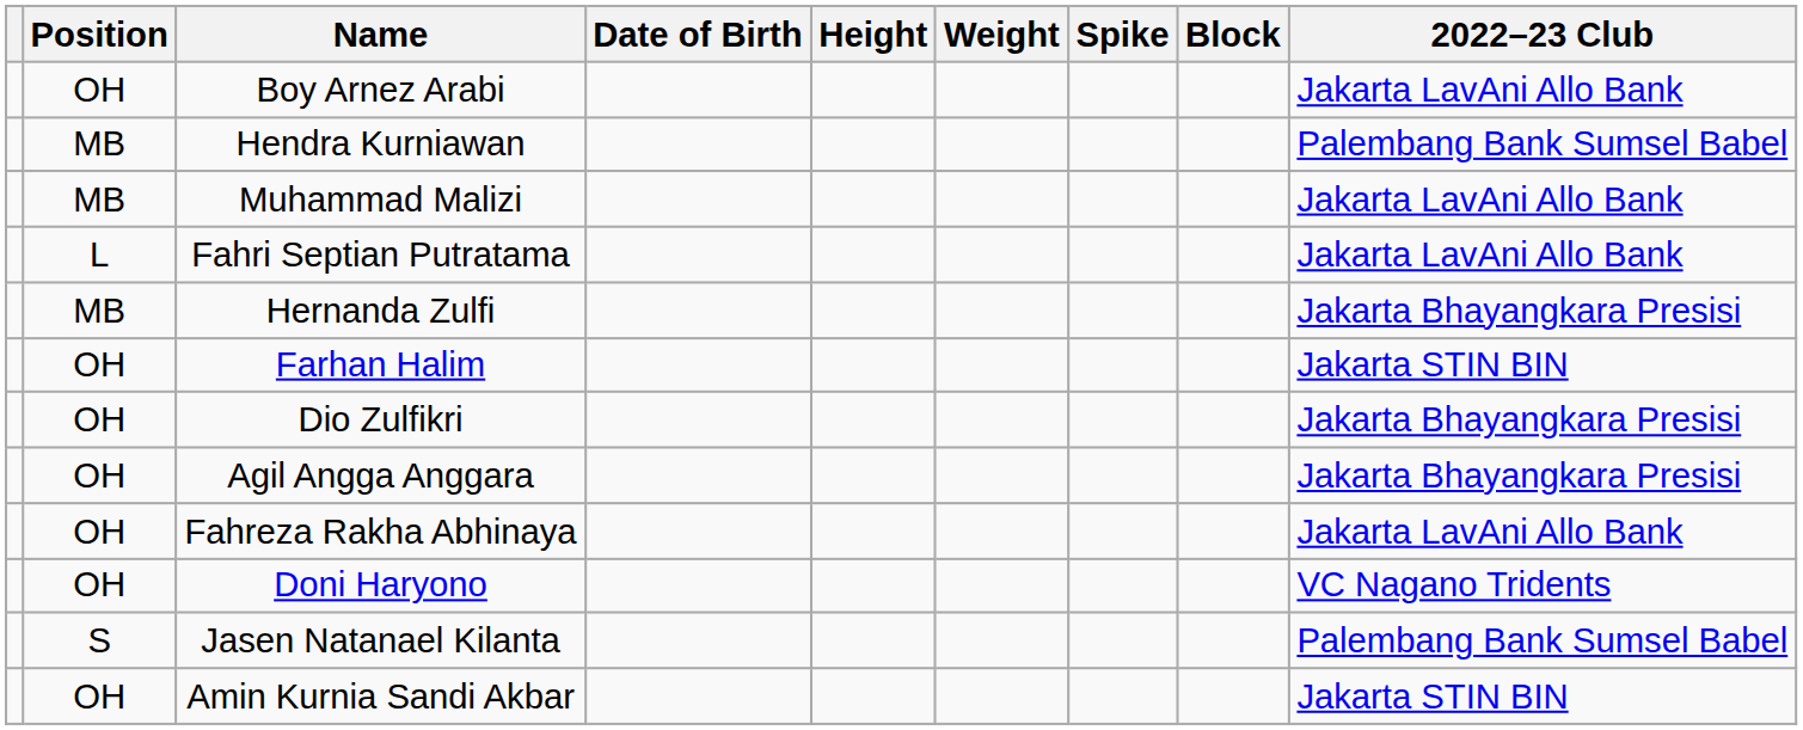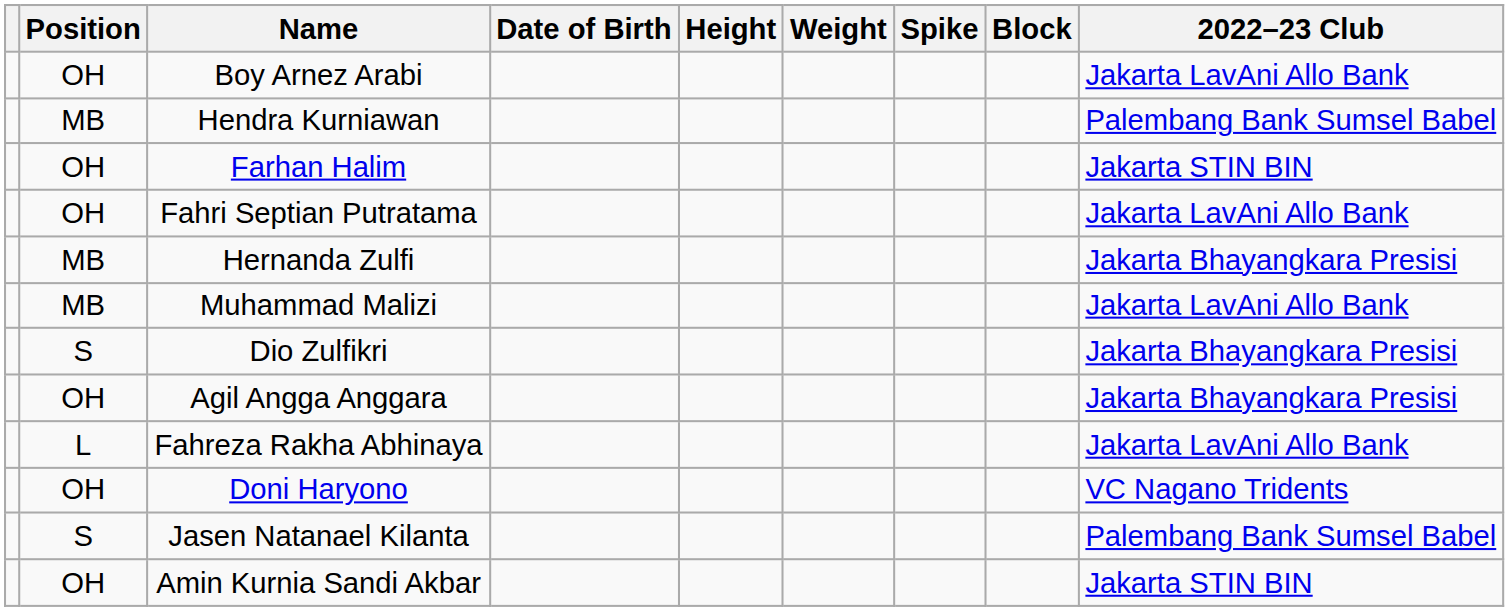 <table class="wikitable sortable" style="font-size:90%; text-align:center;">
 <tr>
 <th></th>
 <th>Position</th>
 <th>Name</th>
 <th>Date of Birth</th>
 <th>Height</th>
 <th>Weight</th>
 <th>Spike</th>
 <th>Block</th>
 <th>2022–23 Club</th>
 </tr>
 <tr>
 <td></td>
 <td>OH</td>
 <td>Boy Arnez Arabi</td>
 <td></td>
 <td></td>
 <td></td>
 <td></td>
 <td></td>
 <td style="text-align:left;"> <a href='#'>Jakarta LavAni Allo Bank</a></td>
 </tr>
 <tr>
 <td></td>
 <td>MB</td>
 <td>Hendra Kurniawan</td>
 <td></td>
 <td></td>
 <td></td>
 <td></td>
 <td></td>
 <td style="text-align:left;"> <a href='#'>Palembang Bank Sumsel Babel</a></td>
 </tr>
 <tr>
 <td></td>
-<td>MB</td>
-<td>Muhammad Malizi</td>
+<td>OH</td>
+<td><a href='#'>Farhan Halim</a></td>
 <td></td>
 <td></td>
 <td></td>
 <td></td>
 <td></td>
-<td style="text-align:left;"> <a href='#'>Jakarta LavAni Allo Bank</a></td>
+<td style="text-align:left;"> <a href='#'>Jakarta STIN BIN</a></td>
 </tr>
 <tr>
 <td></td>
-<td>L</td>
+<td>OH</td>
 <td>Fahri Septian Putratama</td>
 <td></td>
 <td></td>
 <td></td>
 <td></td>
 <td></td>
 <td style="text-align:left;"> <a href='#'>Jakarta LavAni Allo Bank</a></td>
 </tr>
 <tr>
 <td></td>
 <td>MB</td>
 <td>Hernanda Zulfi</td>
 <td></td>
 <td></td>
 <td></td>
 <td></td>
 <td></td>
 <td style="text-align:left;"> <a href='#'>Jakarta Bhayangkara Presisi</a></td>
 </tr>
 <tr>
 <td></td>
-<td>OH</td>
-<td><a href='#'>Farhan Halim</a></td>
+<td>MB</td>
+<td>Muhammad Malizi</td>
 <td></td>
 <td></td>
 <td></td>
 <td></td>
 <td></td>
-<td style="text-align:left;"> <a href='#'>Jakarta STIN BIN</a></td>
+<td style="text-align:left;"> <a href='#'>Jakarta LavAni Allo Bank</a></td>
 </tr>
 <tr>
 <td></td>
-<td>OH</td>
+<td>S</td>
 <td>Dio Zulfikri</td>
 <td></td>
 <td></td>
 <td></td>
 <td></td>
 <td></td>
 <td style="text-align:left;"> <a href='#'>Jakarta Bhayangkara Presisi</a></td>
 </tr>
 <tr>
 <td></td>
 <td>OH</td>
 <td>Agil Angga Anggara</td>
 <td></td>
 <td></td>
 <td></td>
 <td></td>
 <td></td>
 <td style="text-align:left;"> <a href='#'>Jakarta Bhayangkara Presisi</a></td>
 </tr>
 <tr>
 <td></td>
-<td>OH</td>
+<td>L</td>
 <td>Fahreza Rakha Abhinaya</td>
 <td></td>
 <td></td>
 <td></td>
 <td></td>
 <td></td>
 <td style="text-align:left;"> <a href='#'>Jakarta LavAni Allo Bank</a></td>
 </tr>
 <tr>
 <td></td>
 <td>OH</td>
 <td><a href='#'>Doni Haryono</a></td>
 <td></td>
 <td></td>
 <td></td>
 <td></td>
 <td></td>
 <td style="text-align:left;"> <a href='#'>VC Nagano Tridents</a></td>
 </tr>
 <tr>
 <td></td>
 <td>S</td>
 <td>Jasen Natanael Kilanta</td>
 <td></td>
 <td></td>
 <td></td>
 <td></td>
 <td></td>
 <td style="text-align:left;"> <a href='#'>Palembang Bank Sumsel Babel</a></td>
 </tr>
 <tr>
 <td></td>
 <td>OH</td>
 <td>Amin Kurnia Sandi Akbar</td>
 <td></td>
 <td></td>
 <td></td>
 <td></td>
 <td></td>
 <td style="text-align:left;"> <a href='#'>Jakarta STIN BIN</a></td>
 </tr>
 </table>
